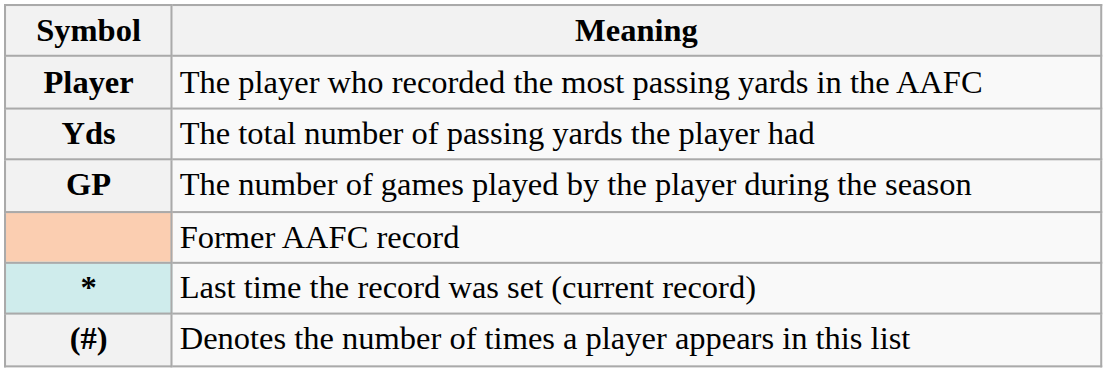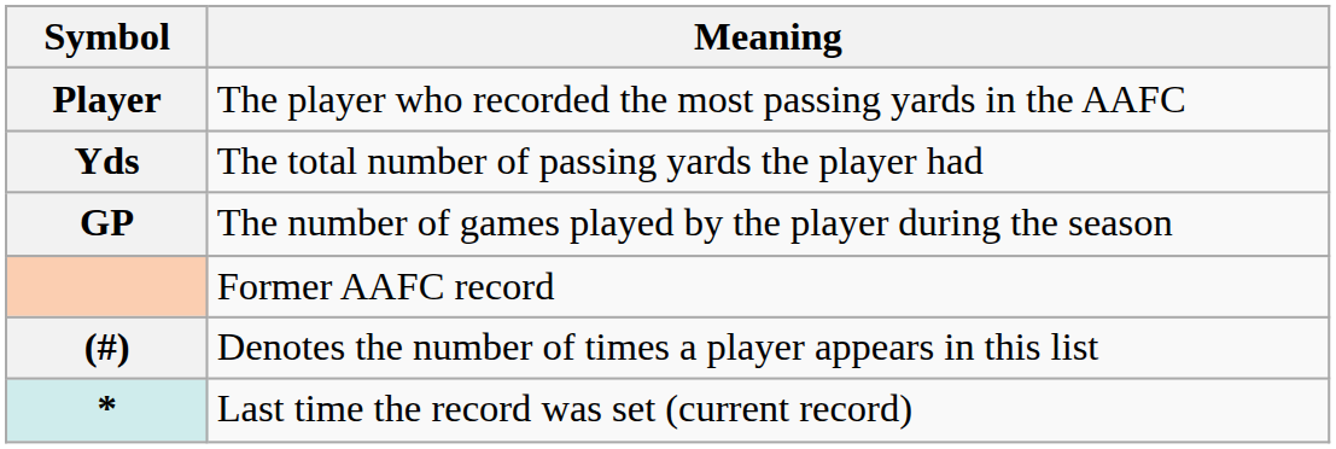 <table class="wikitable plainrowheaders" border="1">
 <tr>
 <th scope="col" style="width:75px">Symbol</th>
 <th scope="col" style="width:450px">Meaning</th>
 </tr>
 <tr>
 <th scope="row" style="text-align:center;"><strong>Player</strong></th>
 <td>The player who recorded the most passing yards in the AAFC</td>
 </tr>
 <tr>
 <th scope="row" style="text-align:center;"><strong>Yds</strong></th>
 <td>The total number of passing yards the player had</td>
 </tr>
 <tr>
 <th scope="row" style="text-align:center;"><strong>GP</strong></th>
 <td>The number of games played by the player during the season</td>
 </tr>
 <tr>
 <th scope="row" style="text-align:center; background:#FBCEB1;"></th>
 <td>Former AAFC record</td>
 </tr>
 <tr>
+<th scope="row" style="text-align:center;">(#)</th>
+<td>Denotes the number of times a player appears in this list</td>
+</tr>
+<tr>
 <th scope="row" style="text-align:center; background:#CFECEC;">*</th>
 <td>Last time the record was set (current record)</td>
 </tr>
-<tr>
-<th scope="row" style="text-align:center;">(#)</th>
-<td>Denotes the number of times a player appears in this list</td>
-</tr>
 </table>
